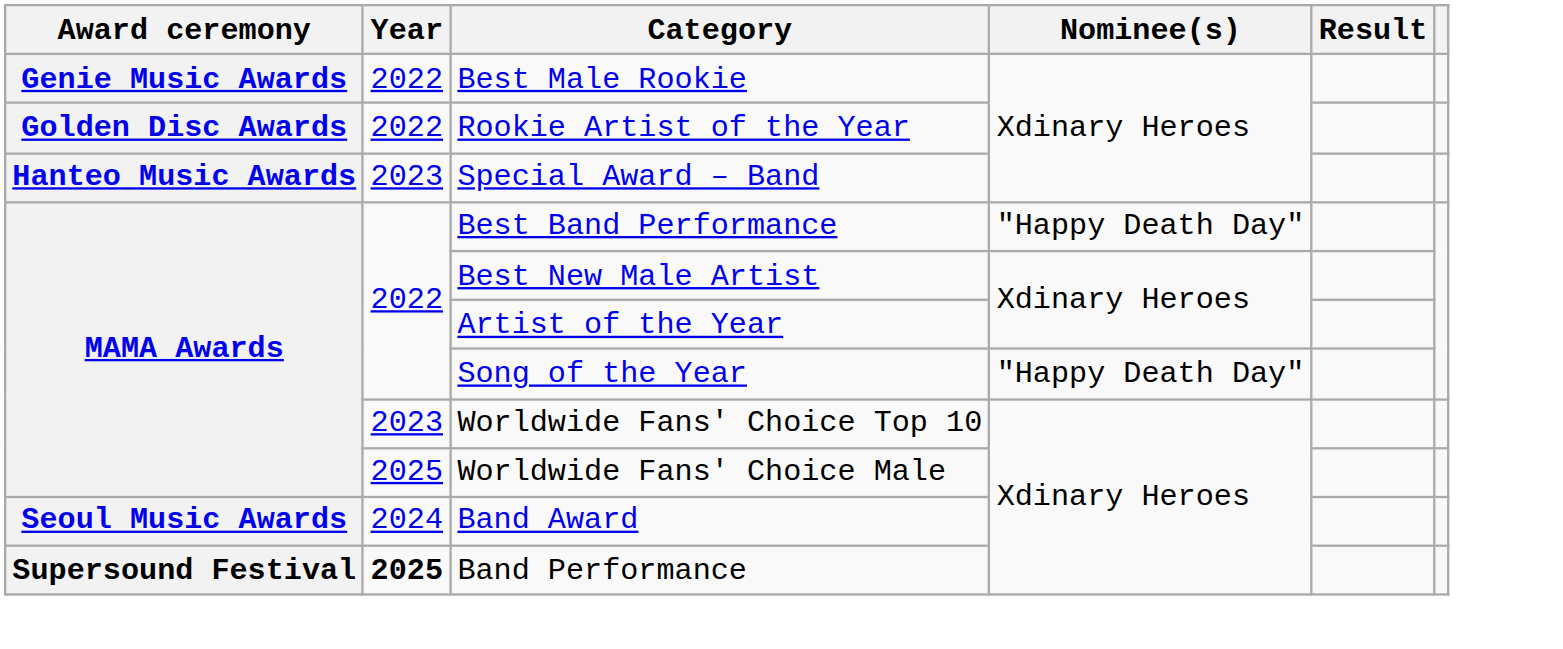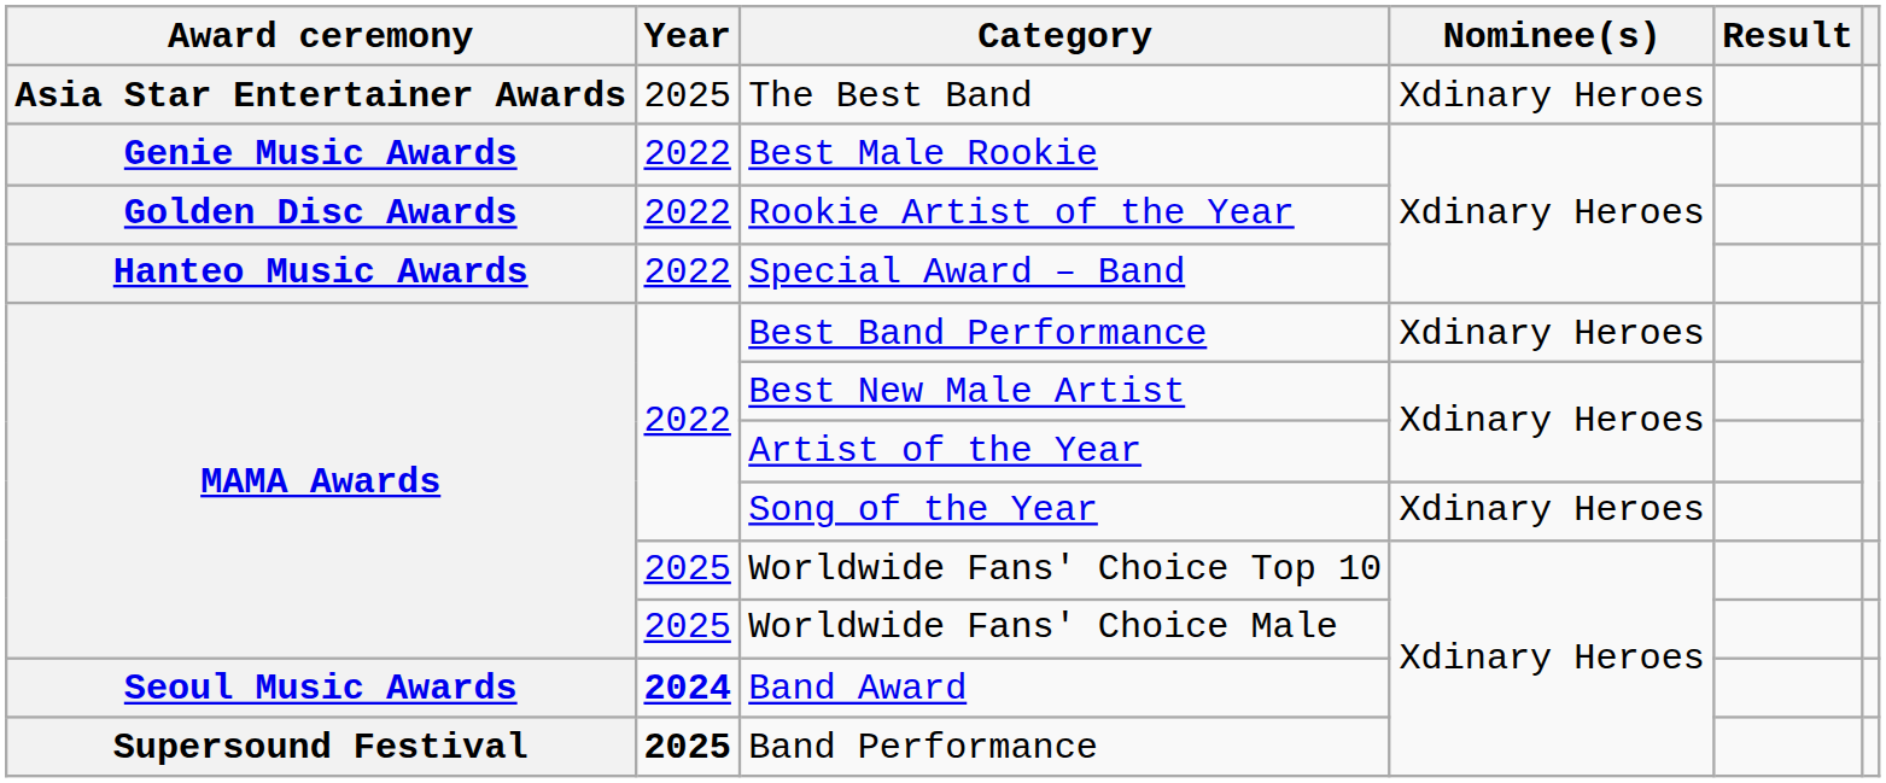 <table class="wikitable plainrowheaders sortable">
 <tr>
 <th scope="col">Award ceremony</th>
 <th scope="col">Year</th>
 <th scope="col">Category </th>
 <th scope="col">Nominee(s)</th>
 <th scope="col">Result</th>
 <th scope="col" class="unsortable"></th>
+</tr>
+<tr>
+<th scope="row">Asia Star Entertainer Awards</th>
+<td style="text-align:center">2025</td>
+<td style="text-align:left">The Best Band</td>
+<td>Xdinary Heroes</td>
+<td></td>
+<td style="text-align:center"></td>
 </tr>
 <tr>
 <th scope="row"><a href='#'>Genie Music Awards</a></th>
 <td style="text-align:center"><a href='#'>2022</a></td>
 <td><a href='#'>Best Male Rookie</a></td>
 <td rowspan="3">Xdinary Heroes</td>
 <td></td>
 <td style="text-align:center"></td>
 </tr>
 <tr>
 <th scope="row"><a href='#'>Golden Disc Awards</a></th>
 <td style="text-align:center"><a href='#'>2022</a></td>
 <td><a href='#'>Rookie Artist of the Year</a></td>
 <td></td>
 <td style="text-align:center"></td>
 </tr>
 <tr>
 <th scope="row"><a href='#'>Hanteo Music Awards</a></th>
-<td style="text-align:center"><a href='#'>2023</a></td>
+<td style="text-align:center"><a href='#'>2022</a></td>
 <td><a href='#'>Special Award – Band</a></td>
 <td></td>
 <td style="text-align:center"></td>
 </tr>
 <tr>
 <th scope="row" rowspan="6"><a href='#'>MAMA Awards</a></th>
 <td rowspan="4" style="text-align:center"><a href='#'>2022</a></td>
 <td><a href='#'>Best Band Performance</a></td>
-<td>"Happy Death Day"</td>
+<td>Xdinary Heroes</td>
 <td></td>
 <td rowspan="4" style="text-align:center"></td>
 </tr>
 <tr>
 <td><a href='#'>Best New Male Artist</a></td>
 <td rowspan="2">Xdinary Heroes</td>
 <td></td>
 </tr>
 <tr>
 <td><a href='#'>Artist of the Year</a></td>
 <td></td>
 </tr>
 <tr>
 <td><a href='#'>Song of the Year</a></td>
-<td>"Happy Death Day"</td>
+<td>Xdinary Heroes</td>
 <td></td>
 </tr>
 <tr>
-<td style="text-align:center"><a href='#'>2023</a></td>
+<td style="text-align:center"><a href='#'>2025</a></td>
 <td>Worldwide Fans' Choice Top 10</td>
 <td rowspan="4">Xdinary Heroes</td>
 <td></td>
 <td style="text-align:center"></td>
 </tr>
 <tr>
 <td style="text-align:center"><a href='#'>2025</a></td>
 <td>Worldwide Fans' Choice Male</td>
 <td></td>
 <td style="text-align:center" rowspan="1"></td>
 </tr>
 <tr>
 <th scope="row"><a href='#'>Seoul Music Awards</a></th>
-<td style="text-align:center"><a href='#'>2024</a></td>
+<td style="text-align:center"><strong><a href='#'>2024</a></strong></td>
 <td><a href='#'>Band Award</a></td>
 <td></td>
 <td style="text-align:center"></td>
 </tr>
 <tr>
 <th scope="row">Supersound Festival</th>
 <td style="text-align:center"><strong>2025</strong></td>
 <td>Band Performance</td>
 <td></td>
 <td style="text-align:center"></td>
 </tr>
 </table>
